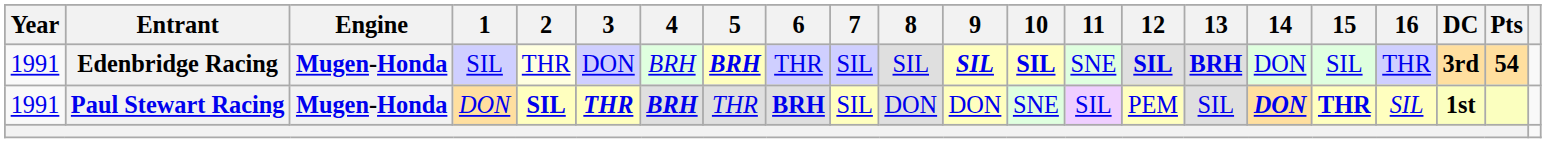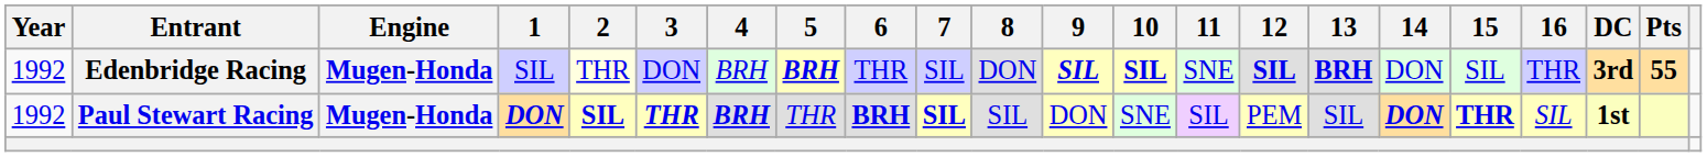 <table class="wikitable" style="text-align:center; font-size:85%">
 <tr>
 <th>Year</th>
 <th>Entrant</th>
 <th>Engine</th>
 <th>1</th>
 <th>2</th>
 <th>3</th>
 <th>4</th>
 <th>5</th>
 <th>6</th>
 <th>7</th>
 <th>8</th>
 <th>9</th>
 <th>10</th>
 <th>11</th>
 <th>12</th>
 <th>13</th>
 <th>14</th>
 <th>15</th>
 <th>16</th>
 <th>DC</th>
 <th>Pts</th>
 <th></th>
 </tr>
 <tr>
-<td><a href='#'>1991</a></td>
+<td><a href='#'>1992</a></td>
 <th nowrap>Edenbridge Racing</th>
 <th nowrap><a href='#'>Mugen</a>-<a href='#'>Honda</a></th>
 <td style="background:#CFCFFF;"><a href='#'>SIL</a><br></td>
 <td style="background: lightyellow;"><a href='#'>THR</a></td>
 <td style="background:#CFCFFF;"><a href='#'>DON</a><br></td>
 <td style="background:#DFFFDF;"><em><a href='#'>BRH</a></em><br></td>
 <td style="background:#FFFFBF;"><strong><em><a href='#'>BRH</a></em></strong><br></td>
 <td style="background:#CFCFFF;"><a href='#'>THR</a><br></td>
 <td style="background:#CFCFFF;"><a href='#'>SIL</a><br></td>
-<td style="background:#DFDFDF;"><a href='#'>SIL</a><br></td>
+<td style="background:#DFDFDF;"><a href='#'>DON</a><br></td>
 <td style="background:#FFFFBF;"><strong><em><a href='#'>SIL</a></em></strong><br></td>
 <td style="background:#FFFFBF;"><strong><a href='#'>SIL</a></strong><br></td>
 <td style="background:#DFFFDF;"><a href='#'>SNE</a><br></td>
 <td style="background:#DFDFDF;"><strong><a href='#'>SIL</a></strong><br></td>
 <td style="background:#DFDFDF;"><strong><a href='#'>BRH</a></strong><br></td>
 <td style="background:#DFFFDF;"><a href='#'>DON</a><br></td>
 <td style="background:#DFFFDF;"><a href='#'>SIL</a><br></td>
 <td style="background:#CFCFFF;"><a href='#'>THR</a><br></td>
 <td style="background:#FFDF9F;"><strong>3rd</strong></td>
-<td style="background:#FFDF9F;"><strong>54</strong></td>
+<td style="background:#FFDF9F;"><strong>55</strong></td>
 <td></td>
 </tr>
 <tr>
-<td><a href='#'>1991</a></td>
+<td><a href='#'>1992</a></td>
 <th nowrap><a href='#'>Paul Stewart Racing</a></th>
 <th nowrap><a href='#'>Mugen</a>-<a href='#'>Honda</a></th>
-<td style="background:#FFDF9F;"><em><a href='#'>DON</a></em><br></td>
+<td style="background:#FFDF9F;"><strong><em><a href='#'>DON</a></em><br></strong></td>
 <td style="background:#FFFFBF;"><strong><a href='#'>SIL</a></strong><br></td>
 <td style="background:#FFFFBF;"><strong><em><a href='#'>THR</a></em></strong><br></td>
 <td style="background:#DFDFDF;"><strong><em><a href='#'>BRH</a></em></strong><br></td>
 <td style="background:#DFDFDF;"><em><a href='#'>THR</a></em><br></td>
 <td style="background:#DFDFDF;"><strong><a href='#'>BRH</a></strong><br></td>
-<td style="background:#FFFFBF;"><a href='#'>SIL</a><br></td>
-<td style="background:#DFDFDF;"><a href='#'>DON</a><br></td>
+<td style="background:#FFFFBF;"><strong><a href='#'>SIL</a><br></strong></td>
+<td style="background:#DFDFDF;"><a href='#'>SIL</a><br></td>
 <td style="background:#FFFFBF;"><a href='#'>DON</a><br></td>
 <td style="background:#DFFFDF;"><a href='#'>SNE</a><br></td>
 <td style="background:#EFCFFF;"><a href='#'>SIL</a><br></td>
 <td style="background:#FFFFBF;"><a href='#'>PEM</a><br></td>
 <td style="background:#DFDFDF;"><a href='#'>SIL</a><br></td>
 <td style="background:#FFDF9F;"><strong><em><a href='#'>DON</a></em></strong><br></td>
 <td style="background:#FFFFBF;"><strong><a href='#'>THR</a></strong><br></td>
 <td style="background:#FFFFBF;"><em><a href='#'>SIL</a></em><br></td>
 <td style="background:#FBFFBF;"><strong>1st</strong></td>
 <td style="background:#FBFFBF;"></td>
 <td></td>
 </tr>
 <tr>
 <th colspan="21"></th>
 </tr>
 </table>
